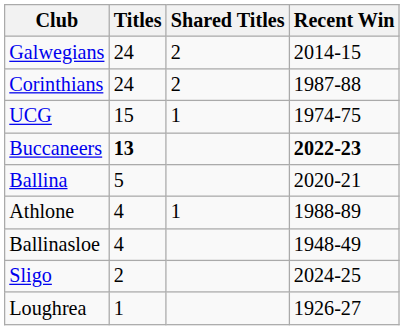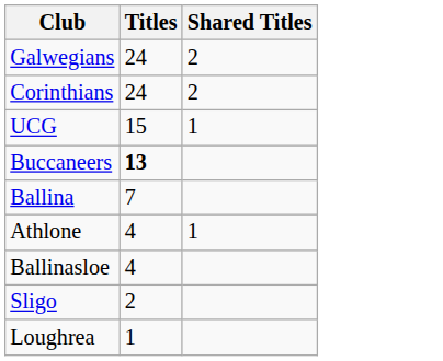 <table class="wikitable">
 <tr>
 <th>Club</th>
 <th>Titles</th>
 <th>Shared Titles</th>
-<th>Recent Win</th>
 </tr>
 <tr>
 <td><a href='#'>Galwegians</a></td>
 <td>24</td>
 <td>2</td>
-<td>2014-15</td>
 </tr>
 <tr>
 <td><a href='#'>Corinthians</a></td>
 <td>24</td>
 <td>2</td>
-<td>1987-88</td>
 </tr>
 <tr>
 <td><a href='#'>UCG</a></td>
 <td>15</td>
 <td>1</td>
-<td>1974-75</td>
 </tr>
 <tr>
 <td><a href='#'>Buccaneers</a></td>
 <td><strong>13</strong></td>
 <td></td>
-<td><strong>2022-23</strong></td>
 </tr>
 <tr>
 <td><a href='#'>Ballina</a></td>
-<td>5</td>
+<td>7</td>
 <td></td>
-<td>2020-21</td>
 </tr>
 <tr>
 <td>Athlone</td>
 <td>4</td>
 <td>1</td>
-<td>1988-89</td>
 </tr>
 <tr>
 <td>Ballinasloe</td>
 <td>4</td>
 <td></td>
-<td>1948-49</td>
 </tr>
 <tr>
 <td><a href='#'>Sligo</a></td>
 <td>2</td>
 <td></td>
-<td>2024-25</td>
 </tr>
 <tr>
 <td>Loughrea</td>
 <td>1</td>
 <td></td>
-<td>1926-27</td>
 </tr>
 </table>
